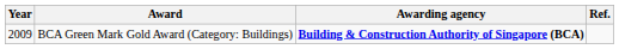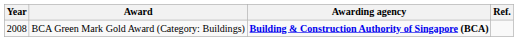 <table class="wikitable">
 <tr>
 <th>Year</th>
 <th>Award</th>
 <th>Awarding agency</th>
 <th>Ref.</th>
 </tr>
 <tr>
-<td>2009</td>
+<td>2008</td>
 <td>BCA Green Mark Gold Award (Category: Buildings)</td>
 <td><strong><a href='#'>Building & Construction Authority of Singapore</a> (BCA)</strong></td>
 <td></td>
 </tr>
 </table>
